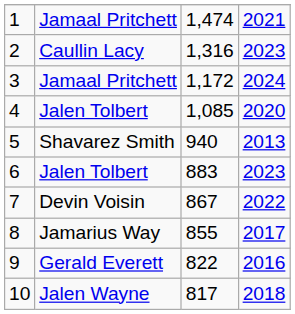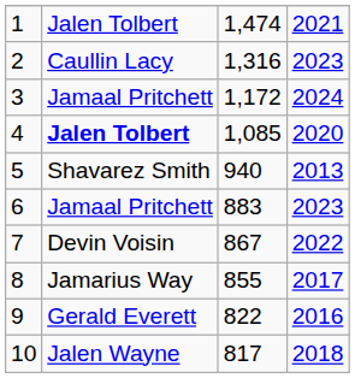 <table class="wikitable">
 <tr>
 </tr>
 <tr>
 <td>1</td>
-<td><a href='#'>Jamaal Pritchett</a></td>
+<td><a href='#'>Jalen Tolbert</a></td>
 <td>1,474</td>
 <td><a href='#'>2021</a></td>
 </tr>
 <tr>
 <td>2</td>
 <td><a href='#'>Caullin Lacy</a></td>
 <td>1,316</td>
 <td><a href='#'>2023</a></td>
 </tr>
 <tr>
 <td>3</td>
 <td><a href='#'>Jamaal Pritchett</a></td>
 <td>1,172</td>
 <td><a href='#'>2024</a></td>
 </tr>
 <tr>
 <td>4</td>
-<td><a href='#'>Jalen Tolbert</a></td>
+<td><strong><a href='#'>Jalen Tolbert</a></strong></td>
 <td>1,085</td>
 <td><a href='#'>2020</a></td>
 </tr>
 <tr>
 <td>5</td>
 <td>Shavarez Smith</td>
 <td>940</td>
 <td><a href='#'>2013</a></td>
 </tr>
 <tr>
 <td>6</td>
-<td><a href='#'>Jalen Tolbert</a></td>
+<td><a href='#'>Jamaal Pritchett</a></td>
 <td>883</td>
 <td><a href='#'>2023</a></td>
 </tr>
 <tr>
 <td>7</td>
 <td>Devin Voisin</td>
 <td>867</td>
 <td><a href='#'>2022</a></td>
 </tr>
 <tr>
 <td>8</td>
 <td>Jamarius Way</td>
 <td>855</td>
 <td><a href='#'>2017</a></td>
 </tr>
 <tr>
 <td>9</td>
 <td><a href='#'>Gerald Everett</a></td>
 <td>822</td>
 <td><a href='#'>2016</a></td>
 </tr>
 <tr>
 <td>10</td>
 <td><a href='#'>Jalen Wayne</a></td>
 <td>817</td>
 <td><a href='#'>2018</a></td>
 </tr>
 </table>
